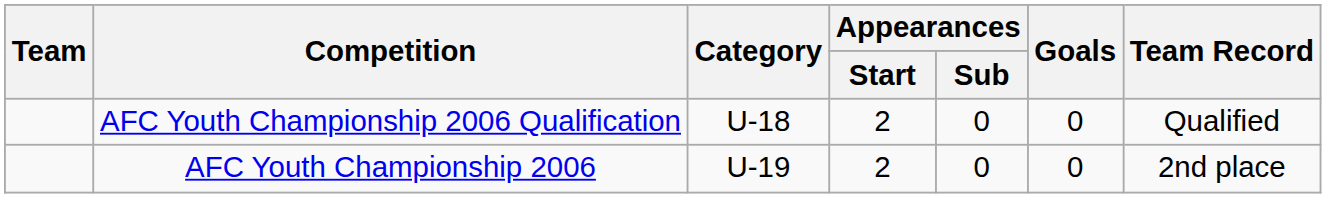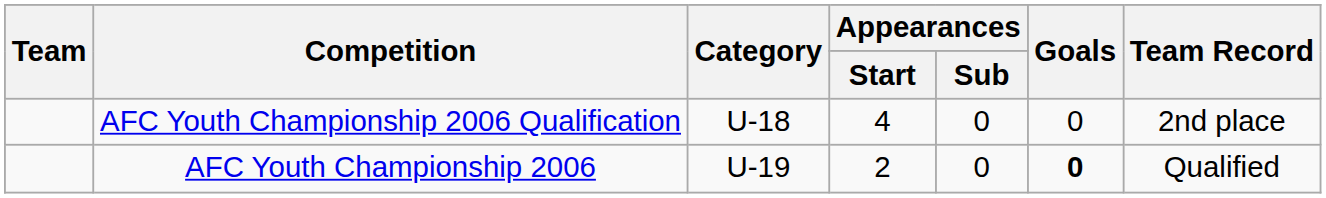 <table class="wikitable" style="text-align: center;">
 <tr>
 <th rowspan="2">Team</th>
 <th rowspan="2">Competition</th>
 <th rowspan="2">Category</th>
 <th colspan="2">Appearances</th>
 <th rowspan="2">Goals</th>
 <th rowspan="2">Team Record</th>
 </tr>
 <tr>
 <th>Start</th>
 <th>Sub</th>
 </tr>
 <tr>
 <td align="left"></td>
 <td><a href='#'>AFC Youth Championship 2006 Qualification</a></td>
 <td>U-18</td>
-<td>2</td>
+<td>4</td>
 <td>0</td>
 <td>0</td>
-<td>Qualified</td>
+<td>2nd place</td>
 </tr>
 <tr>
 <td align="left"></td>
 <td><a href='#'>AFC Youth Championship 2006</a></td>
 <td>U-19</td>
 <td>2</td>
 <td>0</td>
-<td>0</td>
-<td>2nd place</td>
+<td><strong>0</strong></td>
+<td>Qualified</td>
 </tr>
 </table>
